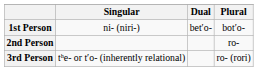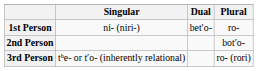 <table class="wikitable">
 <tr>
 </tr>
 <tr align=center>
 <th></th>
 <th>Singular</th>
 <th>Dual</th>
 <th>Plural</th>
 </tr>
 <tr align=center>
 <th>1st Person</th>
 <td>ni- (niri-)</td>
 <td>bet′o-</td>
-<td>bot′o-</td>
+<td>ro-</td>
 </tr>
 <tr align=center>
 <th>2nd Person</th>
 <td></td>
 <td></td>
-<td>ro-</td>
+<td>bot′o-</td>
 </tr>
 <tr align=center>
 <th>3rd Person</th>
 <td>tʰe- or t′o- (inherently relational)</td>
 <td></td>
 <td>ro- (rori)</td>
 </tr>
 </table>
